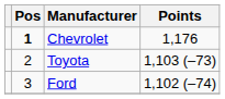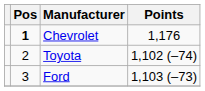 <table class="wikitable" style="font-size: 95%">
 <tr>
 <th></th>
 <th>Pos</th>
 <th>Manufacturer</th>
 <th>Points</th>
 </tr>
 <tr>
 <td align="left"></td>
 <td style="text-align:center;"><strong>1</strong></td>
 <td><a href='#'>Chevrolet</a></td>
 <td style="text-align:center;">1,176</td>
 </tr>
 <tr>
 <td align="left"></td>
 <td style="text-align:center;">2</td>
 <td><a href='#'>Toyota</a></td>
-<td style="text-align:center;">1,103 (–73)</td>
+<td style="text-align:center;">1,102 (–74)</td>
 </tr>
 <tr>
 <td align="left"></td>
 <td style="text-align:center;">3</td>
 <td><a href='#'>Ford</a></td>
-<td style="text-align:center;">1,102 (–74)</td>
+<td style="text-align:center;">1,103 (–73)</td>
 </tr>
 <tr class="sortbottom">
 </tr>
 </table>
